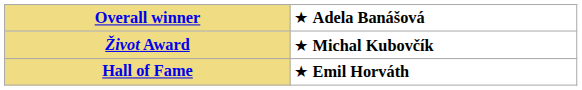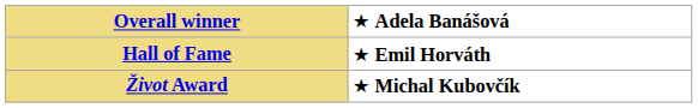 <table class=wikitable style="background:white">
 <tr>
 <th style=background:#F0DC82 width=273><a href='#'>Overall winner</a></th>
 <td width=273>★ <strong>Adela Banášová</strong></td>
 </tr>
 <tr>
+<th style=background:#F0DC82 width=273><a href='#'>Hall of Fame</a></th>
+<td width=273>★ <strong>Emil Horváth</strong></td>
+</tr>
+<tr>
 <th style=background:#F0DC82 width=273><a href='#'><em>Život</em> Award</a></th>
 <td width=273>★ <strong>Michal Kubovčík</strong></td>
 </tr>
-<tr>
-<th style=background:#F0DC82 width=273><a href='#'>Hall of Fame</a></th>
-<td width=273>★ <strong>Emil Horváth</strong></td>
-</tr>
 </table>
